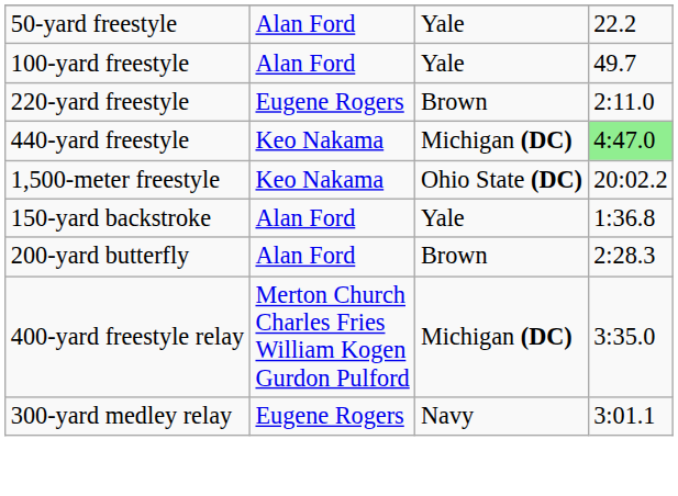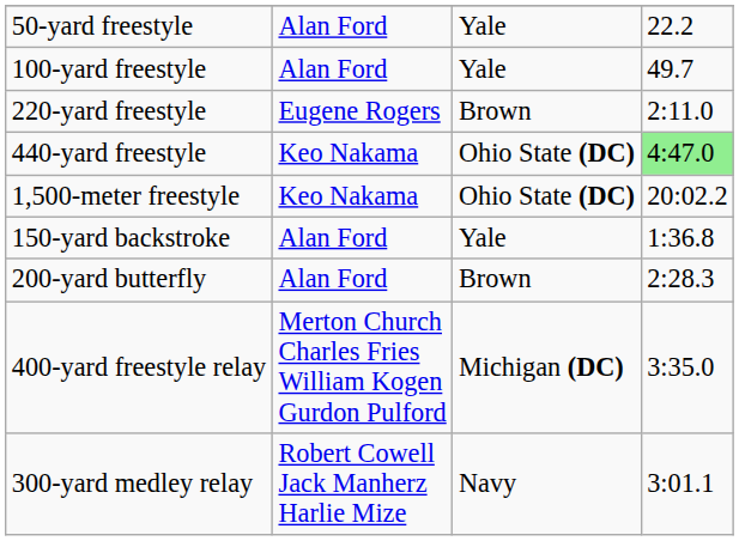 <table class="wikitable sortable" style="text-align:left">
 <tr>
 </tr>
 <tr>
 <td>50-yard freestyle</td>
 <td><a href='#'>Alan Ford</a></td>
 <td>Yale</td>
 <td>22.2</td>
 </tr>
 <tr>
 <td>100-yard freestyle</td>
 <td><a href='#'>Alan Ford</a></td>
 <td>Yale</td>
 <td>49.7</td>
 </tr>
 <tr>
 <td>220-yard freestyle</td>
 <td><a href='#'>Eugene Rogers</a></td>
 <td>Brown</td>
 <td>2:11.0</td>
 </tr>
 <tr>
 <td>440-yard freestyle</td>
 <td><a href='#'>Keo Nakama</a></td>
-<td>Michigan <strong>(DC)</strong></td>
+<td>Ohio State <strong>(DC)</strong></td>
 <td style="background: lightgreen;">4:47.0</td>
 </tr>
 <tr>
 <td>1,500-meter freestyle</td>
 <td><a href='#'>Keo Nakama</a></td>
 <td>Ohio State <strong>(DC)</strong></td>
 <td>20:02.2</td>
 </tr>
 <tr>
 <td>150-yard backstroke</td>
 <td><a href='#'>Alan Ford</a></td>
 <td>Yale</td>
 <td>1:36.8</td>
 </tr>
 <tr>
 <td>200-yard butterfly</td>
 <td><a href='#'>Alan Ford</a></td>
 <td>Brown</td>
 <td>2:28.3</td>
 </tr>
 <tr>
 <td>400-yard freestyle relay</td>
 <td><a href='#'>Merton Church</a><br><a href='#'>Charles Fries</a><br><a href='#'>William Kogen</a><br><a href='#'>Gurdon Pulford</a></td>
 <td>Michigan <strong>(DC)</strong></td>
 <td>3:35.0</td>
 </tr>
 <tr>
 <td>300-yard medley relay</td>
-<td><a href='#'>Eugene Rogers</a></td>
+<td><a href='#'>Robert Cowell</a><br><a href='#'>Jack Manherz</a><br><a href='#'>Harlie Mize</a></td>
 <td>Navy</td>
 <td>3:01.1</td>
 </tr>
 </table>
